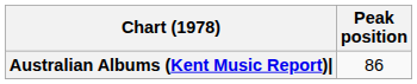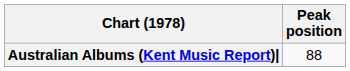 <table class="wikitable sortable plainrowheaders" style="text-align:center">
 <tr>
 <th>Chart (1978)</th>
 <th>Peak<br>position</th>
 </tr>
 <tr>
 <th scope="row">Australian Albums (<a href='#'>Kent Music Report</a>)|</th>
-<td>86</td>
+<td>88</td>
 </tr>
 <tr>
 </tr>
 <tr>
 </tr>
 <tr>
 </tr>
 <tr>
 </tr>
 </table>
